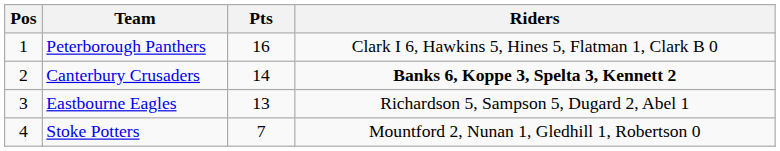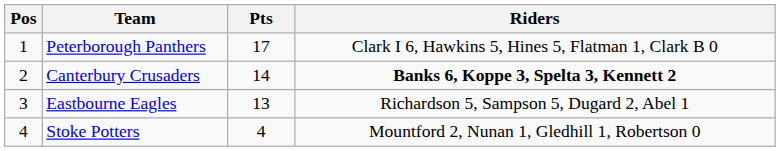 <table class=wikitable style="font-size:93%;">
 <tr>
 <th width=25px>Pos</th>
 <th width=150px>Team</th>
 <th width=50px>Pts</th>
 <th width=400px>Riders</th>
 </tr>
 <tr align=center>
 <td>1</td>
 <td align=left><a href='#'>Peterborough Panthers</a></td>
-<td>16</td>
+<td>17</td>
 <td>Clark I 6, Hawkins 5, Hines 5, Flatman 1, Clark B 0</td>
 </tr>
 <tr align=center>
 <td>2</td>
 <td align=left><a href='#'>Canterbury Crusaders</a></td>
 <td>14</td>
 <td><strong>Banks 6, Koppe 3, Spelta 3, Kennett 2</strong></td>
 </tr>
 <tr align=center>
 <td>3</td>
 <td align=left><a href='#'>Eastbourne Eagles</a></td>
 <td>13</td>
 <td>Richardson 5, Sampson 5, Dugard 2, Abel 1</td>
 </tr>
 <tr align=center>
 <td>4</td>
 <td align=left><a href='#'>Stoke Potters</a></td>
-<td>7</td>
+<td>4</td>
 <td>Mountford 2, Nunan 1, Gledhill 1, Robertson 0</td>
 </tr>
 </table>
